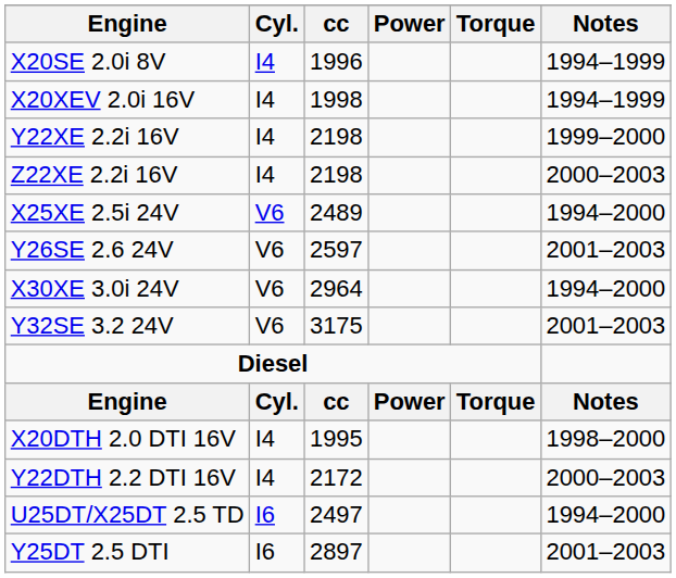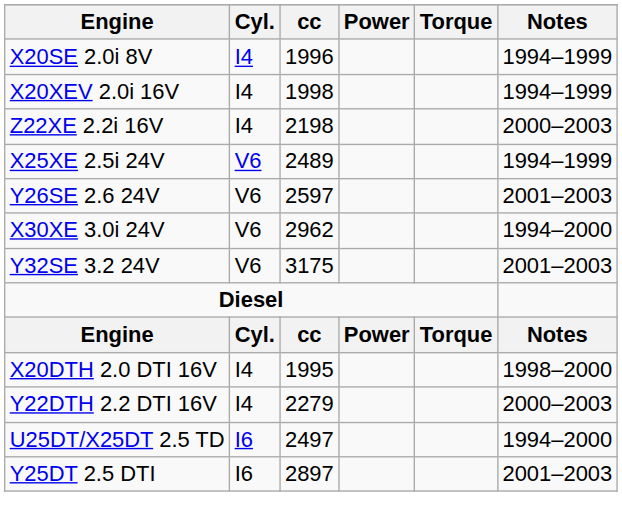 <table class="wikitable" style="text-align: left">
 <tr>
 </tr>
 <tr>
 <th>Engine</th>
 <th>Cyl.</th>
 <th>cc</th>
 <th>Power</th>
 <th>Torque</th>
 <th>Notes</th>
 </tr>
 <tr>
 <td><a href='#'>X20SE</a> 2.0i 8V</td>
 <td><a href='#'>I4</a></td>
 <td>1996</td>
 <td></td>
 <td></td>
 <td>1994–1999</td>
 </tr>
 <tr>
 <td><a href='#'>X20XEV</a> 2.0i 16V</td>
 <td>I4</td>
 <td>1998</td>
 <td></td>
 <td></td>
 <td>1994–1999</td>
 </tr>
 <tr>
-<td><a href='#'>Y22XE</a> 2.2i 16V</td>
-<td>I4</td>
-<td>2198</td>
-<td></td>
-<td></td>
-<td>1999–2000</td>
-</tr>
-<tr>
 <td><a href='#'>Z22XE</a> 2.2i 16V</td>
 <td>I4</td>
 <td>2198</td>
 <td></td>
 <td></td>
 <td>2000–2003</td>
 </tr>
 <tr>
 <td><a href='#'>X25XE</a> 2.5i 24V</td>
 <td><a href='#'>V6</a></td>
 <td>2489</td>
 <td></td>
 <td></td>
-<td>1994–2000</td>
+<td>1994–1999</td>
 </tr>
 <tr>
 <td><a href='#'>Y26SE</a> 2.6 24V</td>
 <td>V6</td>
 <td>2597</td>
 <td></td>
 <td></td>
 <td>2001–2003</td>
 </tr>
 <tr>
 <td><a href='#'>X30XE</a> 3.0i 24V</td>
 <td>V6</td>
-<td>2964</td>
+<td>2962</td>
 <td></td>
 <td></td>
 <td>1994–2000</td>
 </tr>
 <tr>
 <td><a href='#'>Y32SE</a> 3.2 24V</td>
 <td>V6</td>
 <td>3175</td>
 <td></td>
 <td></td>
 <td>2001–2003</td>
 </tr>
 <tr>
 <td colspan=5 style="text-align: center"><strong>Diesel</strong></td>
 </tr>
 <tr>
 <th>Engine</th>
 <th>Cyl.</th>
 <th>cc</th>
 <th>Power</th>
 <th>Torque</th>
 <th>Notes</th>
 </tr>
 <tr>
 <td><a href='#'>X20DTH</a> 2.0 DTI 16V</td>
 <td>I4</td>
 <td>1995</td>
 <td></td>
 <td></td>
 <td>1998–2000</td>
 </tr>
 <tr>
 <td><a href='#'>Y22DTH</a> 2.2 DTI 16V</td>
 <td>I4</td>
-<td>2172</td>
+<td>2279</td>
 <td></td>
 <td></td>
 <td>2000–2003</td>
 </tr>
 <tr>
 <td><a href='#'>U25DT/X25DT</a> 2.5 TD</td>
 <td><a href='#'>I6</a></td>
 <td>2497</td>
 <td></td>
 <td></td>
 <td>1994–2000</td>
 </tr>
 <tr>
 <td><a href='#'>Y25DT</a> 2.5 DTI</td>
 <td>I6</td>
 <td>2897</td>
 <td></td>
 <td></td>
 <td>2001–2003</td>
 </tr>
 </table>
